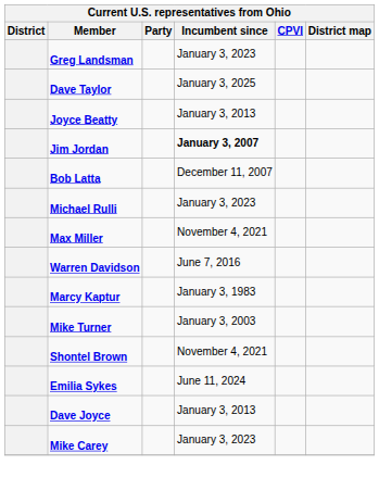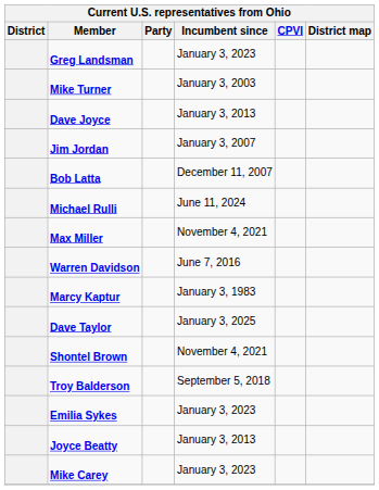 <table class="wikitable sticky-header-multi sortable">
 <tr>
 <th colspan=6>Current U.S. representatives from Ohio</th>
 </tr>
 <tr>
 <th>District</th>
 <th>Member<br></th>
 <th>Party</th>
 <th data-sort-type="date">Incumbent since</th>
 <th data-sort-type="number"><a href='#'>CPVI</a><br></th>
 <th class="unsortable">District map</th>
 </tr>
 <tr>
 <th></th>
 <td data-sort-value="Landsman, Greg"><br><strong><a href='#'>Greg Landsman</a></strong><br></td>
 <td></td>
 <td>January 3, 2023</td>
 <td></td>
 <td></td>
 </tr>
 <tr>
 <th></th>
-<td data-sort-value="Taylor, Dave"><br><strong><a href='#'>Dave Taylor</a></strong><br></td>
+<td data-sort-value="Turner, Mike"><br><strong><a href='#'>Mike Turner</a></strong><br></td>
 <td></td>
-<td>January 3, 2025</td>
+<td>January 3, 2003</td>
 <td></td>
 <td></td>
 </tr>
 <tr>
 <th></th>
-<td data-sort-value="Beatty, Joyce"><br><strong><a href='#'>Joyce Beatty</a></strong><br></td>
+<td data-sort-value="Joyce, David"><br><strong><a href='#'>Dave Joyce</a></strong><br></td>
 <td></td>
 <td>January 3, 2013</td>
 <td></td>
 <td></td>
 </tr>
 <tr>
 <th></th>
 <td data-sort-value="Jordan, Jim"><br><strong><a href='#'>Jim Jordan</a></strong><br></td>
 <td></td>
-<td><strong>January 3, 2007</strong></td>
+<td>January 3, 2007</td>
 <td></td>
 <td></td>
 </tr>
 <tr>
 <th></th>
 <td data-sort-value="Latta, Bob"><br><strong><a href='#'>Bob Latta</a></strong><br></td>
 <td></td>
 <td>December 11, 2007</td>
 <td></td>
 <td></td>
 </tr>
 <tr>
 <th></th>
 <td data-sort-value="Rulli, Michael"><br><strong><a href='#'>Michael Rulli</a></strong><br></td>
 <td></td>
-<td>January 3, 2023</td>
+<td>June 11, 2024</td>
 <td></td>
 <td></td>
 </tr>
 <tr>
 <th></th>
 <td data-sort-value="Miller, Max"><br><strong><a href='#'>Max Miller</a></strong><br></td>
 <td></td>
 <td>November 4, 2021</td>
 <td></td>
 <td></td>
 </tr>
 <tr>
 <th></th>
 <td data-sort-value="Davidson, Warren"><br><strong><a href='#'>Warren Davidson</a></strong><br></td>
 <td></td>
 <td>June 7, 2016</td>
 <td></td>
 <td></td>
 </tr>
 <tr>
 <th></th>
 <td data-sort-value="Kaptur, Marcy"><br><strong><a href='#'>Marcy Kaptur</a></strong><br></td>
 <td></td>
 <td>January 3, 1983</td>
 <td></td>
 <td></td>
 </tr>
 <tr>
 <th></th>
-<td data-sort-value="Turner, Mike"><br><strong><a href='#'>Mike Turner</a></strong><br></td>
+<td data-sort-value="Taylor, Dave"><br><strong><a href='#'>Dave Taylor</a></strong><br></td>
 <td></td>
-<td>January 3, 2003</td>
+<td>January 3, 2025</td>
 <td></td>
 <td></td>
 </tr>
 <tr>
 <th></th>
 <td data-sort-value="Brown, Shontel"><br><strong><a href='#'>Shontel Brown</a></strong><br></td>
 <td></td>
 <td>November 4, 2021</td>
 <td></td>
 <td></td>
 </tr>
 <tr>
 <th></th>
-<td data-sort-value="Sykes, Emilia"><br><strong><a href='#'>Emilia Sykes</a></strong><br></td>
+<td data-sort-value="Balderson, Troy"><br><strong><a href='#'>Troy Balderson</a></strong><br></td>
 <td></td>
-<td>June 11, 2024</td>
+<td>September 5, 2018</td>
 <td></td>
 <td></td>
 </tr>
 <tr>
 <th></th>
-<td data-sort-value="Joyce, David"><br><strong><a href='#'>Dave Joyce</a></strong><br></td>
+<td data-sort-value="Sykes, Emilia"><br><strong><a href='#'>Emilia Sykes</a></strong><br></td>
+<td></td>
+<td>January 3, 2023</td>
+<td></td>
+<td></td>
+</tr>
+<tr>
+<th></th>
+<td data-sort-value="Beatty, Joyce"><br><strong><a href='#'>Joyce Beatty</a></strong><br></td>
 <td></td>
 <td>January 3, 2013</td>
 <td></td>
 <td></td>
 </tr>
 <tr>
 <th></th>
 <td data-sort-value="Carey, Mike"><br><strong><a href='#'>Mike Carey</a></strong><br></td>
 <td></td>
 <td>January 3, 2023</td>
 <td></td>
 <td></td>
 </tr>
 <tr>
 </tr>
 </table>
